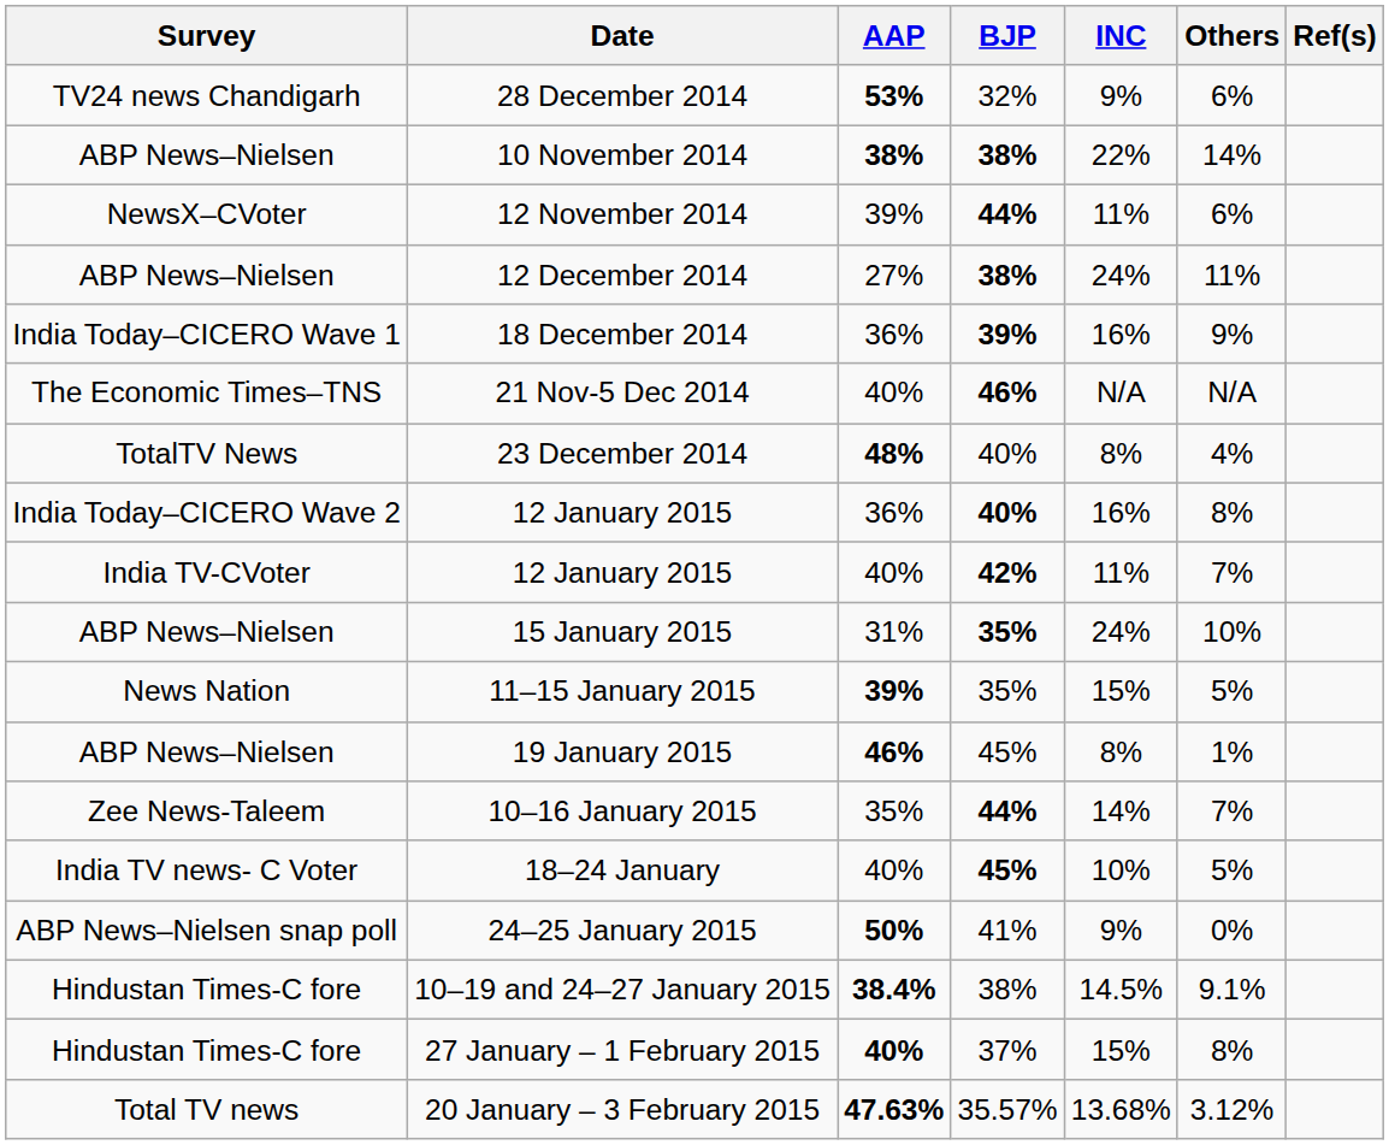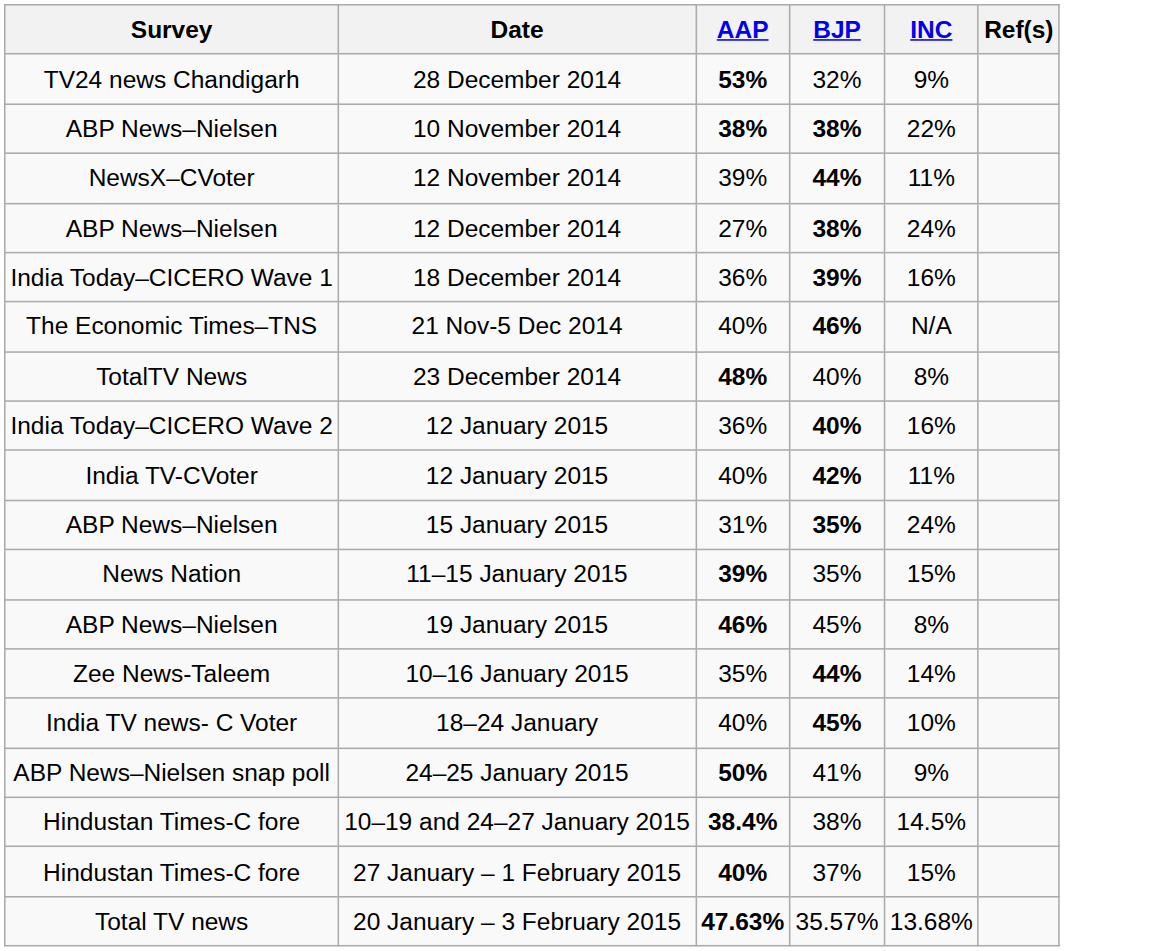 <table class="wikitable sortable" style="text-align:center; line-height:25px;">
 <tr>
 <th>Survey</th>
 <th>Date</th>
 <th><a href='#'>AAP</a></th>
 <th><a href='#'>BJP</a></th>
 <th><a href='#'>INC</a></th>
-<th>Others</th>
 <th class="unsortable">Ref(s)</th>
 </tr>
 <tr>
 <td>TV24 news Chandigarh</td>
 <td>28 December 2014</td>
 <td><strong>53%</strong></td>
 <td>32%</td>
 <td>9%</td>
-<td>6%</td>
 <td></td>
 </tr>
 <tr>
 <td>ABP News–Nielsen</td>
 <td>10 November 2014</td>
 <td><strong>38%</strong></td>
 <td><strong>38%</strong></td>
 <td>22%</td>
-<td>14%</td>
 <td></td>
 </tr>
 <tr>
 <td>NewsX–CVoter</td>
 <td>12 November 2014</td>
 <td>39%</td>
 <td><strong>44%</strong></td>
 <td>11%</td>
-<td>6%</td>
 <td></td>
 </tr>
 <tr>
 <td>ABP News–Nielsen</td>
 <td>12 December 2014</td>
 <td>27%</td>
 <td><strong>38%</strong></td>
 <td>24%</td>
-<td>11%</td>
 <td></td>
 </tr>
 <tr>
 <td>India Today–CICERO Wave 1</td>
 <td>18 December 2014</td>
 <td>36%</td>
 <td><strong>39%</strong></td>
 <td>16%</td>
-<td>9%</td>
 <td></td>
 </tr>
 <tr>
 <td>The Economic Times–TNS</td>
 <td>21 Nov-5 Dec 2014</td>
 <td>40%</td>
 <td><strong>46%</strong></td>
-<td>N/A</td>
 <td>N/A</td>
 <td></td>
 </tr>
 <tr>
 <td>TotalTV News</td>
 <td>23 December 2014</td>
 <td><strong>48%</strong></td>
 <td>40%</td>
 <td>8%</td>
-<td>4%</td>
 <td></td>
 </tr>
 <tr>
 <td>India Today–CICERO Wave 2</td>
 <td>12 January 2015</td>
 <td>36%</td>
 <td><strong>40%</strong></td>
 <td>16%</td>
-<td>8%</td>
 <td></td>
 </tr>
 <tr>
 <td>India TV-CVoter</td>
 <td>12 January 2015</td>
 <td>40%</td>
 <td><strong>42%</strong></td>
 <td>11%</td>
-<td>7%</td>
 <td></td>
 </tr>
 <tr>
 <td>ABP News–Nielsen</td>
 <td>15 January 2015</td>
 <td>31%</td>
 <td><strong>35%</strong></td>
 <td>24%</td>
-<td>10%</td>
 <td></td>
 </tr>
 <tr>
 <td>News Nation</td>
 <td>11–15 January 2015</td>
 <td><strong>39%</strong></td>
 <td>35%</td>
 <td>15%</td>
-<td>5%</td>
 <td></td>
 </tr>
 <tr>
 <td>ABP News–Nielsen</td>
 <td>19 January 2015</td>
 <td><strong>46%</strong></td>
 <td>45%</td>
 <td>8%</td>
-<td>1%</td>
 <td></td>
 </tr>
 <tr>
 <td>Zee News-Taleem</td>
 <td>10–16 January 2015</td>
 <td>35%</td>
 <td><strong>44%</strong></td>
 <td>14%</td>
-<td>7%</td>
 <td></td>
 </tr>
 <tr>
 <td>India TV news- C Voter</td>
 <td>18–24 January</td>
 <td>40%</td>
 <td><strong>45%</strong></td>
 <td>10%</td>
-<td>5%</td>
 <td></td>
 </tr>
 <tr>
 <td>ABP News–Nielsen snap poll</td>
 <td>24–25 January 2015</td>
 <td><strong>50%</strong></td>
 <td>41%</td>
 <td>9%</td>
-<td>0%</td>
 <td></td>
 </tr>
 <tr>
 <td>Hindustan Times-C fore</td>
 <td>10–19 and 24–27 January 2015</td>
 <td><strong>38.4%</strong></td>
 <td>38%</td>
 <td>14.5%</td>
-<td>9.1%</td>
 <td></td>
 </tr>
 <tr>
 <td>Hindustan Times-C fore</td>
 <td>27 January – 1 February 2015</td>
 <td><strong>40%</strong></td>
 <td>37%</td>
 <td>15%</td>
-<td>8%</td>
 <td></td>
 </tr>
 <tr>
 <td>Total TV news</td>
 <td>20 January – 3 February 2015</td>
 <td><strong>47.63%</strong></td>
 <td>35.57%</td>
 <td>13.68%</td>
-<td>3.12%</td>
 <td></td>
 </tr>
 </table>
